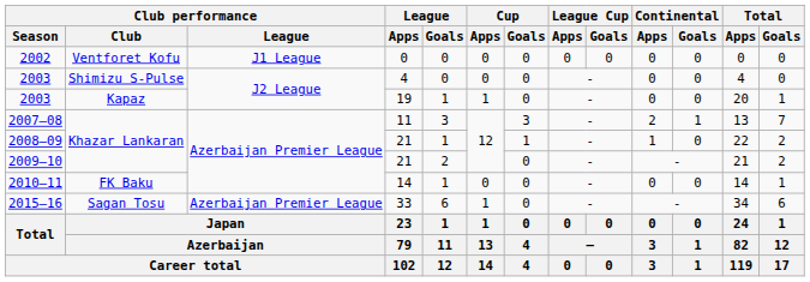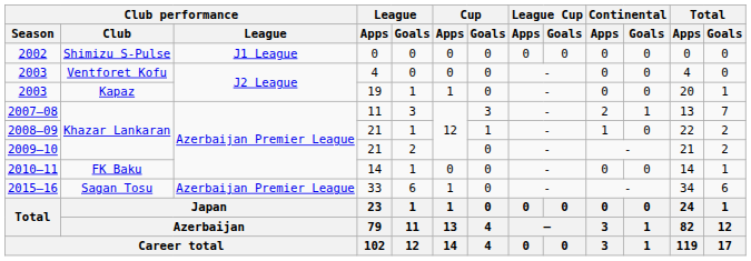 <table class="wikitable" style="text-align:center;">
 <tr>
 <th colspan=3>Club performance</th>
 <th colspan=2>League</th>
 <th colspan=2>Cup</th>
 <th colspan=2>League Cup</th>
 <th colspan=2>Continental</th>
 <th colspan=2>Total</th>
 </tr>
 <tr>
 <th>Season</th>
 <th>Club</th>
 <th>League</th>
 <th>Apps</th>
 <th>Goals</th>
 <th>Apps</th>
 <th>Goals</th>
 <th>Apps</th>
 <th>Goals</th>
 <th>Apps</th>
 <th>Goals</th>
 <th>Apps</th>
 <th>Goals</th>
 </tr>
 <tr>
 <td><a href='#'>2002</a></td>
-<td><a href='#'>Ventforet Kofu</a></td>
+<td><a href='#'>Shimizu S-Pulse</a></td>
 <td><a href='#'>J1 League</a></td>
 <td>0</td>
 <td>0</td>
 <td>0</td>
 <td>0</td>
 <td>0</td>
 <td>0</td>
 <td>0</td>
 <td>0</td>
 <td>0</td>
 <td>0</td>
 </tr>
 <tr>
 <td><a href='#'>2003</a></td>
-<td><a href='#'>Shimizu S-Pulse</a></td>
+<td><a href='#'>Ventforet Kofu</a></td>
 <td rowspan="2"><a href='#'>J2 League</a></td>
 <td>4</td>
 <td>0</td>
 <td>0</td>
 <td>0</td>
 <td colspan="2">-</td>
 <td>0</td>
 <td>0</td>
 <td>4</td>
 <td>0</td>
 </tr>
 <tr>
 <td><a href='#'>2003</a></td>
 <td><a href='#'>Kapaz</a></td>
 <td>19</td>
 <td>1</td>
 <td>1</td>
 <td>0</td>
 <td colspan="2">-</td>
 <td>0</td>
 <td>0</td>
 <td>20</td>
 <td>1</td>
 </tr>
 <tr>
 <td><a href='#'>2007–08</a></td>
 <td rowspan="3"><a href='#'>Khazar Lankaran</a></td>
 <td rowspan="4"><a href='#'>Azerbaijan Premier League</a></td>
 <td>11</td>
 <td>3</td>
 <td rowspan="3">12</td>
 <td>3</td>
 <td colspan="2">-</td>
 <td>2</td>
 <td>1</td>
 <td>13</td>
 <td>7</td>
 </tr>
 <tr>
 <td><a href='#'>2008–09</a></td>
 <td>21</td>
 <td>1</td>
 <td>1</td>
 <td colspan="2">-</td>
 <td>1</td>
 <td>0</td>
 <td>22</td>
 <td>2</td>
 </tr>
 <tr>
 <td><a href='#'>2009–10</a></td>
 <td>21</td>
 <td>2</td>
 <td>0</td>
 <td colspan="2">-</td>
 <td colspan="2">-</td>
 <td>21</td>
 <td>2</td>
 </tr>
 <tr>
 <td><a href='#'>2010–11</a></td>
 <td><a href='#'>FK Baku</a></td>
 <td>14</td>
 <td>1</td>
 <td>0</td>
 <td>0</td>
 <td colspan="2">-</td>
 <td>0</td>
 <td>0</td>
 <td>14</td>
 <td>1</td>
 </tr>
 <tr>
 <td><a href='#'>2015–16</a></td>
 <td><a href='#'>Sagan Tosu</a></td>
 <td><a href='#'>Azerbaijan Premier League</a></td>
 <td>33</td>
 <td>6</td>
 <td>1</td>
 <td>0</td>
 <td colspan="2">-</td>
 <td colspan="2">-</td>
 <td>34</td>
 <td>6</td>
 </tr>
 <tr>
 <th rowspan=2>Total</th>
 <th colspan=2>Japan</th>
 <th>23</th>
 <th>1</th>
 <th>1</th>
 <th>0</th>
 <th>0</th>
 <th>0</th>
 <th>0</th>
 <th>0</th>
 <th>24</th>
 <th>1</th>
 </tr>
 <tr>
 <th colspan=2>Azerbaijan</th>
 <th>79</th>
 <th>11</th>
 <th>13</th>
 <th>4</th>
 <th colspan="2">—</th>
 <th>3</th>
 <th>1</th>
 <th>82</th>
 <th>12</th>
 </tr>
 <tr>
 <th colspan=3>Career total</th>
 <th>102</th>
 <th>12</th>
 <th>14</th>
 <th>4</th>
 <th>0</th>
 <th>0</th>
 <th>3</th>
 <th>1</th>
 <th>119</th>
 <th>17</th>
 </tr>
 </table>
